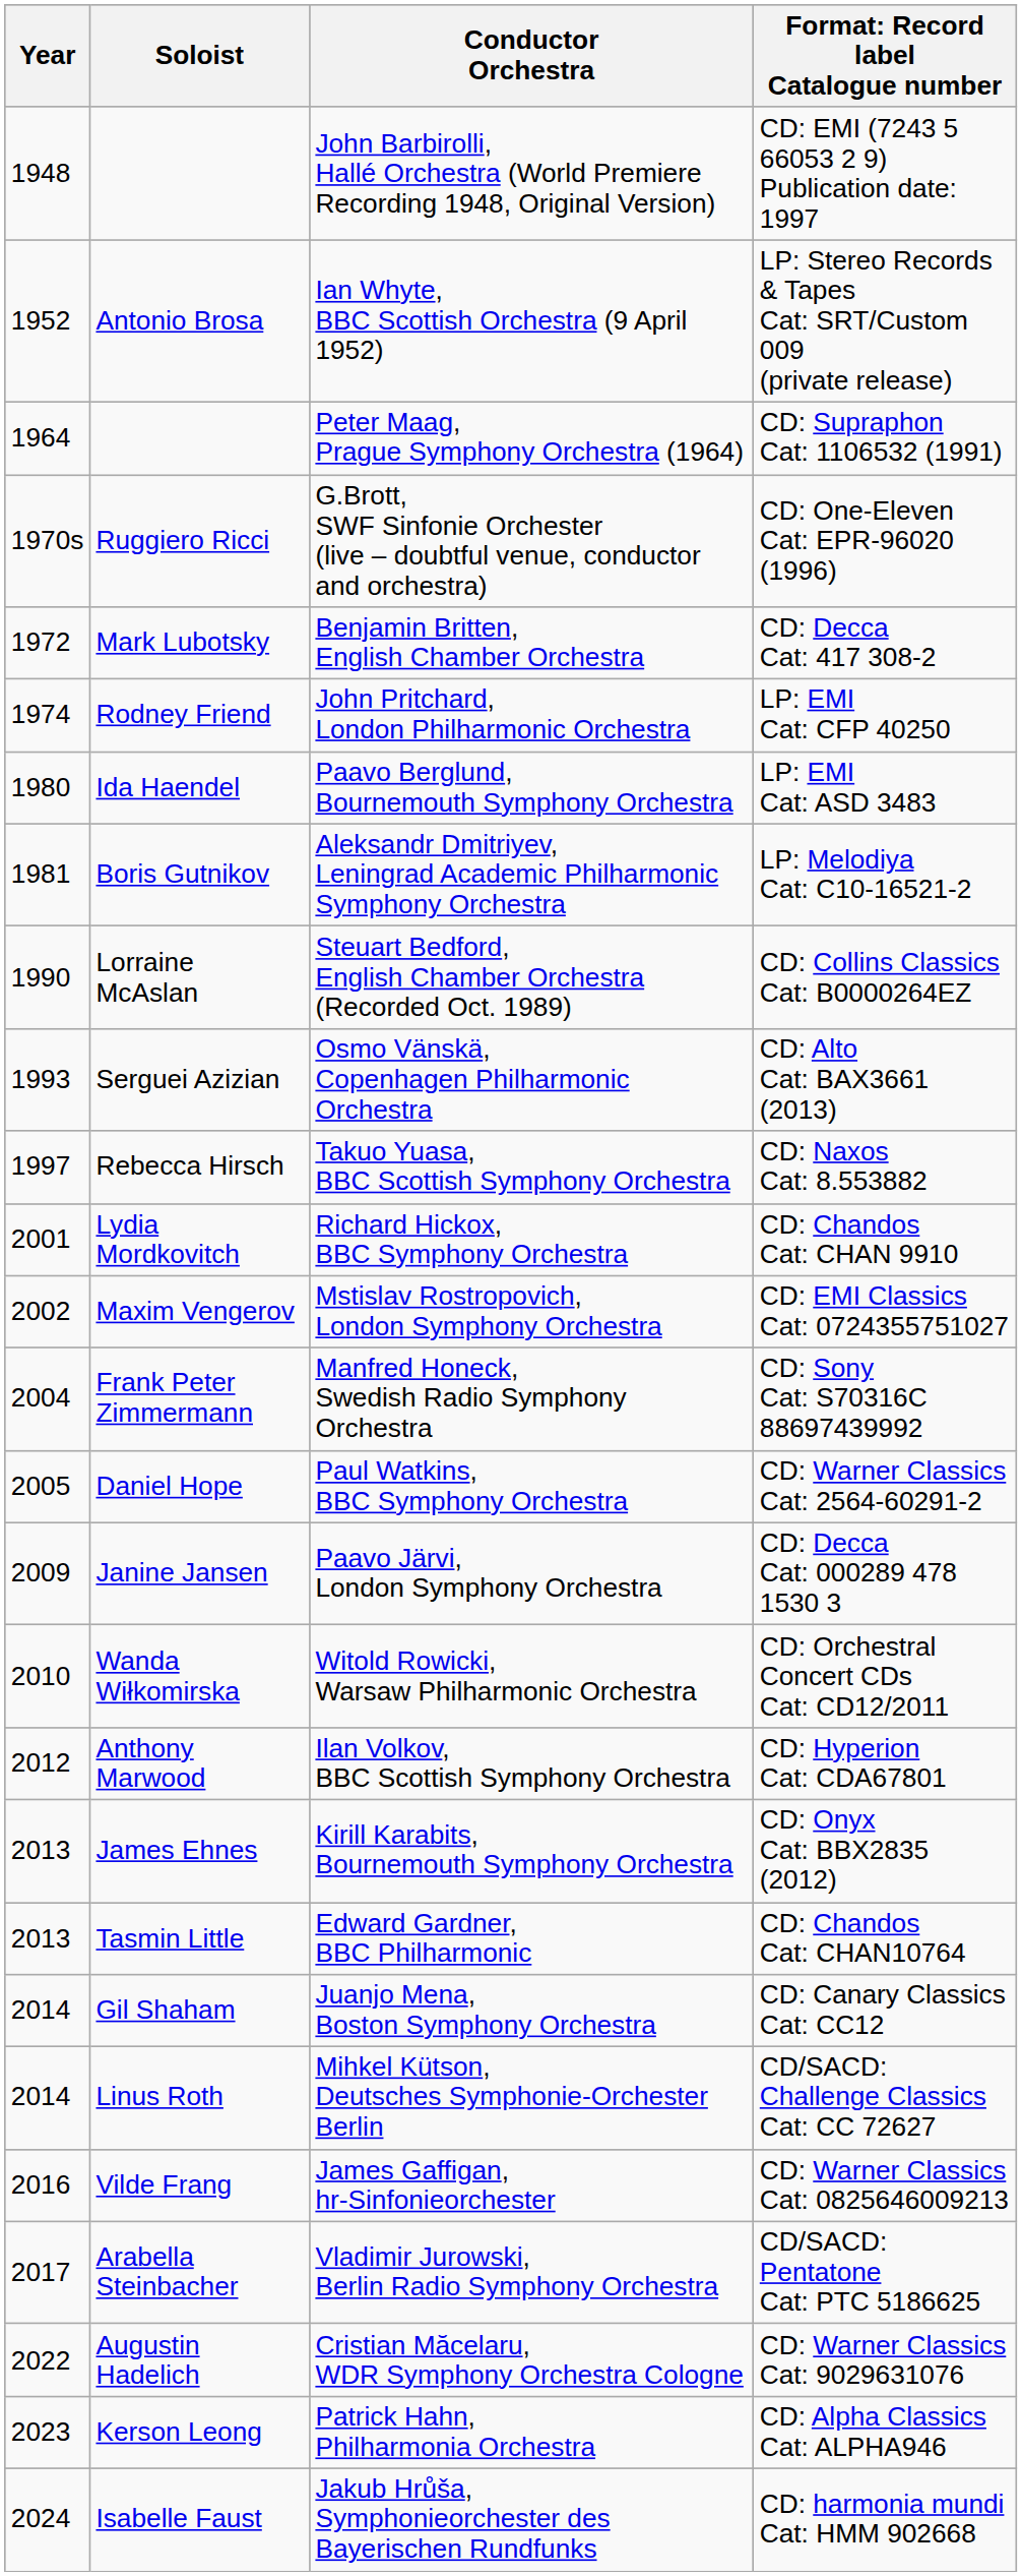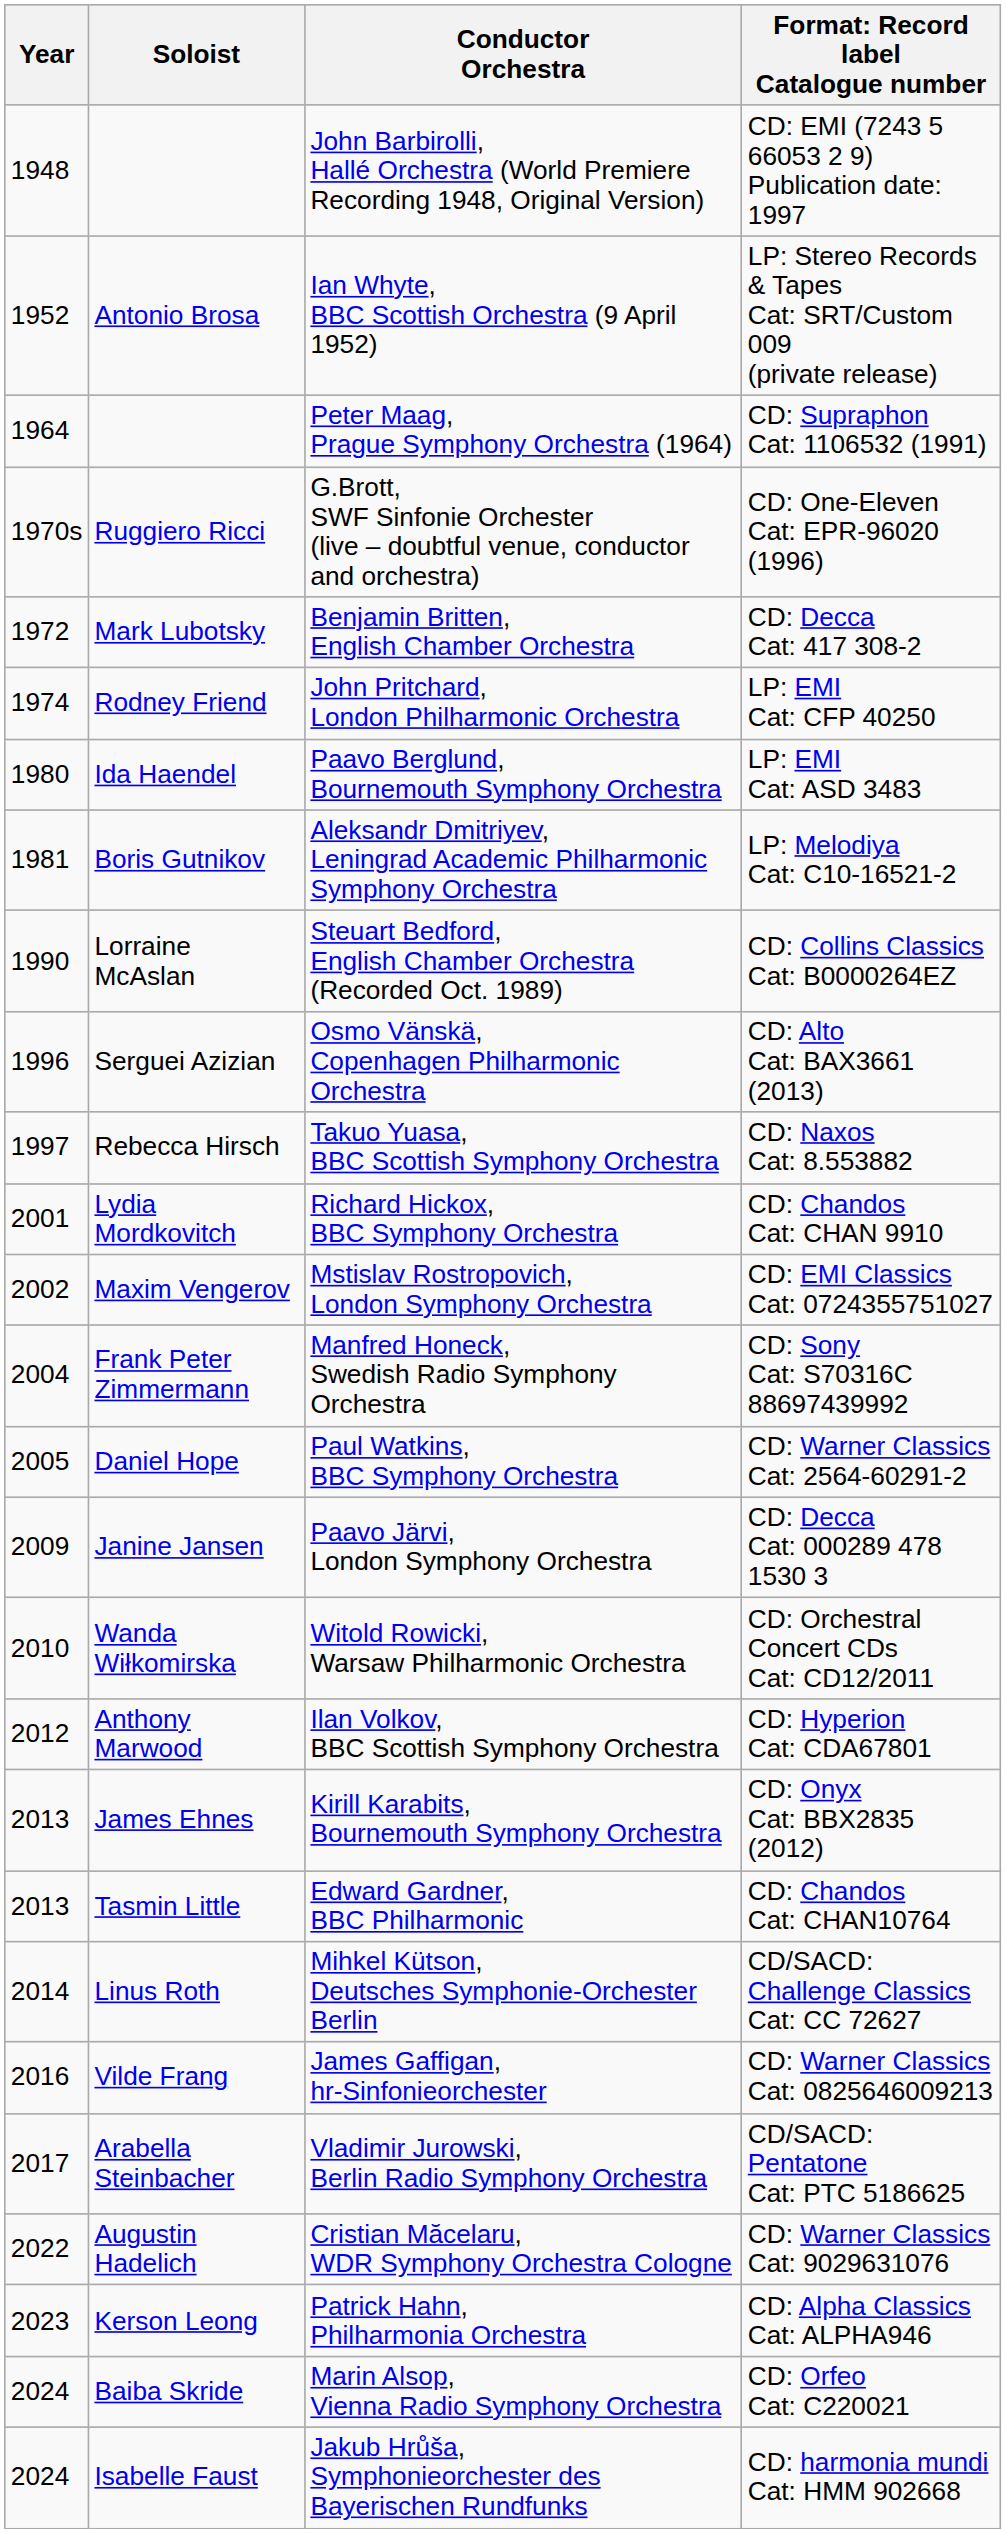 <table class="wikitable">
 <tr>
 <th>Year</th>
 <th>Soloist</th>
 <th>Conductor<br>Orchestra</th>
 <th>Format: Record label<br>Catalogue number</th>
 </tr>
 <tr>
 <td>1948</td>
 <td></td>
 <td><a href='#'>John Barbirolli</a>,<br><a href='#'>Hallé Orchestra</a> (World Premiere Recording 1948, Original Version)</td>
 <td>CD: EMI (7243 5 66053 2 9) <br> Publication date: 1997</td>
 </tr>
 <tr>
 <td>1952</td>
 <td><a href='#'>Antonio Brosa</a></td>
 <td><a href='#'>Ian Whyte</a>,<br><a href='#'>BBC Scottish Orchestra</a> (9 April 1952)</td>
 <td>LP: Stereo Records & Tapes<br>Cat: SRT/Custom 009 <br>(private release)</td>
 </tr>
 <tr>
 <td>1964</td>
 <td></td>
 <td><a href='#'>Peter Maag</a>,<br><a href='#'>Prague Symphony Orchestra</a> (1964)</td>
 <td>CD: <a href='#'>Supraphon</a><br>Cat: 1106532 (1991)</td>
 </tr>
 <tr>
 <td>1970s</td>
 <td><a href='#'>Ruggiero Ricci</a></td>
 <td>G.Brott,<br>SWF Sinfonie Orchester <br>(live – doubtful venue, conductor and orchestra)</td>
 <td>CD: One-Eleven<br>Cat: EPR-96020 (1996)</td>
 </tr>
 <tr>
 <td>1972</td>
 <td><a href='#'>Mark Lubotsky</a></td>
 <td><a href='#'>Benjamin Britten</a>,<br><a href='#'>English Chamber Orchestra</a></td>
 <td>CD: <a href='#'>Decca</a><br>Cat: 417 308-2</td>
 </tr>
 <tr>
 <td>1974</td>
 <td><a href='#'>Rodney Friend</a></td>
 <td><a href='#'>John Pritchard</a>,<br><a href='#'>London Philharmonic Orchestra</a></td>
 <td>LP: <a href='#'>EMI</a> <br>Cat: CFP 40250</td>
 </tr>
 <tr>
 <td>1980</td>
 <td><a href='#'>Ida Haendel</a></td>
 <td><a href='#'>Paavo Berglund</a>,<br><a href='#'>Bournemouth Symphony Orchestra</a></td>
 <td>LP: <a href='#'>EMI</a><br>Cat: ASD 3483</td>
 </tr>
 <tr>
 <td>1981</td>
 <td><a href='#'>Boris Gutnikov</a></td>
 <td><a href='#'>Aleksandr Dmitriyev</a>,<br><a href='#'>Leningrad Academic Philharmonic Symphony Orchestra</a></td>
 <td>LP: <a href='#'>Melodiya</a><br>Cat: С10-16521-2</td>
 </tr>
 <tr>
 <td>1990</td>
 <td>Lorraine McAslan</td>
 <td><a href='#'>Steuart Bedford</a>,<br><a href='#'>English Chamber Orchestra</a> (Recorded Oct. 1989)</td>
 <td>CD: <a href='#'>Collins Classics</a><br>Cat: B0000264EZ</td>
 </tr>
 <tr>
-<td>1993</td>
+<td>1996</td>
 <td>Serguei Azizian</td>
 <td><a href='#'>Osmo Vänskä</a>,<br><a href='#'>Copenhagen Philharmonic Orchestra</a></td>
 <td>CD: <a href='#'>Alto</a><br>Cat: BAX3661 (2013)</td>
 </tr>
 <tr>
 <td>1997</td>
 <td>Rebecca Hirsch</td>
 <td><a href='#'>Takuo Yuasa</a>,<br><a href='#'>BBC Scottish Symphony Orchestra</a></td>
 <td>CD: <a href='#'>Naxos</a><br>Cat: 8.553882</td>
 </tr>
 <tr>
 <td>2001</td>
 <td><a href='#'>Lydia Mordkovitch</a></td>
 <td><a href='#'>Richard Hickox</a>,<br><a href='#'>BBC Symphony Orchestra</a></td>
 <td>CD: <a href='#'>Chandos</a><br>Cat: CHAN 9910</td>
 </tr>
 <tr>
 <td>2002</td>
 <td><a href='#'>Maxim Vengerov</a></td>
 <td><a href='#'>Mstislav Rostropovich</a>,<br><a href='#'>London Symphony Orchestra</a></td>
 <td>CD: <a href='#'>EMI Classics</a><br>Cat: 0724355751027</td>
 </tr>
 <tr>
 <td>2004</td>
 <td><a href='#'>Frank Peter Zimmermann</a></td>
 <td><a href='#'>Manfred Honeck</a>,<br>Swedish Radio Symphony Orchestra</td>
 <td>CD: <a href='#'>Sony</a><br>Cat: S70316C 88697439992</td>
 </tr>
 <tr>
 <td>2005</td>
 <td><a href='#'>Daniel Hope</a></td>
 <td><a href='#'>Paul Watkins</a>,<br><a href='#'>BBC Symphony Orchestra</a></td>
 <td>CD: <a href='#'>Warner Classics</a><br>Cat: 2564-60291-2</td>
 </tr>
 <tr>
 <td>2009</td>
 <td><a href='#'>Janine Jansen</a></td>
 <td><a href='#'>Paavo Järvi</a>,<br>London Symphony Orchestra</td>
 <td>CD: <a href='#'>Decca</a><br>Cat: 000289 478 1530 3</td>
 </tr>
 <tr>
 <td>2010</td>
 <td><a href='#'>Wanda Wiłkomirska</a></td>
 <td><a href='#'>Witold Rowicki</a>,<br>Warsaw Philharmonic Orchestra</td>
 <td>CD: Orchestral Concert CDs<br>Cat: CD12/2011</td>
 </tr>
 <tr>
 <td>2012</td>
 <td><a href='#'>Anthony Marwood</a></td>
 <td><a href='#'>Ilan Volkov</a>,<br>BBC Scottish Symphony Orchestra</td>
 <td>CD: <a href='#'>Hyperion</a><br>Cat: CDA67801</td>
 </tr>
 <tr>
 <td>2013</td>
 <td><a href='#'>James Ehnes</a></td>
 <td><a href='#'>Kirill Karabits</a>,<br><a href='#'>Bournemouth Symphony Orchestra</a></td>
 <td>CD: <a href='#'>Onyx</a><br>Cat: BBX2835 (2012)</td>
 </tr>
 <tr>
 <td>2013</td>
 <td><a href='#'>Tasmin Little</a></td>
 <td><a href='#'>Edward Gardner</a>,<br><a href='#'>BBC Philharmonic</a></td>
 <td>CD: <a href='#'>Chandos</a><br>Cat: CHAN10764</td>
 </tr>
 <tr>
 <td>2014</td>
-<td><a href='#'>Gil Shaham</a></td>
-<td><a href='#'>Juanjo Mena</a>,<br><a href='#'>Boston Symphony Orchestra</a></td>
-<td>CD: Canary Classics<br>Cat: CC12</td>
-</tr>
-<tr>
-<td>2014</td>
 <td><a href='#'>Linus Roth</a></td>
 <td><a href='#'>Mihkel Kütson</a>,<br><a href='#'>Deutsches Symphonie-Orchester Berlin</a></td>
 <td>CD/SACD: <a href='#'>Challenge Classics</a><br>Cat: CC 72627</td>
 </tr>
 <tr>
 <td>2016</td>
 <td><a href='#'>Vilde Frang</a></td>
 <td><a href='#'>James Gaffigan</a>,<br><a href='#'>hr-Sinfonieorchester</a></td>
 <td>CD: <a href='#'>Warner Classics</a><br>Cat: 0825646009213</td>
 </tr>
 <tr>
 <td>2017</td>
 <td><a href='#'>Arabella Steinbacher</a></td>
 <td><a href='#'>Vladimir Jurowski</a>,<br><a href='#'>Berlin Radio Symphony Orchestra</a></td>
 <td>CD/SACD: <a href='#'>Pentatone</a><br>Cat: PTC 5186625</td>
 </tr>
 <tr>
 <td>2022</td>
 <td><a href='#'>Augustin Hadelich</a></td>
 <td><a href='#'>Cristian Măcelaru</a>,<br><a href='#'>WDR Symphony Orchestra Cologne</a></td>
 <td>CD: <a href='#'>Warner Classics</a><br>Cat: 9029631076</td>
 </tr>
 <tr>
 <td>2023</td>
 <td><a href='#'>Kerson Leong</a></td>
 <td><a href='#'>Patrick Hahn</a>,<br><a href='#'>Philharmonia Orchestra</a></td>
 <td>CD: <a href='#'>Alpha Classics</a><br>Cat: ALPHA946</td>
 </tr>
 <tr>
 <td>2024</td>
+<td><a href='#'>Baiba Skride</a></td>
+<td><a href='#'>Marin Alsop</a>,<br><a href='#'>Vienna Radio Symphony Orchestra</a></td>
+<td>CD: <a href='#'>Orfeo</a><br>Cat: C220021</td>
+</tr>
+<tr>
+<td>2024</td>
 <td><a href='#'>Isabelle Faust</a></td>
 <td><a href='#'>Jakub Hrůša</a>,<br><a href='#'>Symphonieorchester des Bayerischen Rundfunks</a></td>
 <td>CD: <a href='#'>harmonia mundi</a><br>Cat: HMM 902668</td>
 </tr>
 </table>
